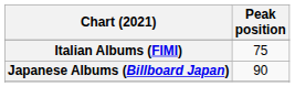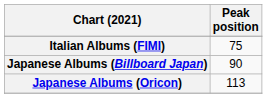 <table class="wikitable sortable plainrowheaders" style="text-align:center">
 <tr>
 <th scope="col">Chart (2021)</th>
 <th scope="col">Peak<br>position</th>
 </tr>
 <tr>
 </tr>
 <tr>
 </tr>
 <tr>
 </tr>
 <tr>
 </tr>
 <tr>
 </tr>
 <tr>
 </tr>
 <tr>
 </tr>
 <tr>
 <th scope="row">Italian Albums (<a href='#'>FIMI</a>)</th>
 <td>75</td>
 </tr>
 <tr>
 <th scope="row">Japanese Albums (<em><a href='#'>Billboard Japan</a></em>)</th>
 <td>90</td>
 </tr>
 <tr>
+<th scope="row"><a href='#'>Japanese Albums</a> (<a href='#'>Oricon</a>)</th>
+<td>113</td>
+</tr>
+<tr>
 </tr>
 <tr>
 </tr>
 <tr>
 </tr>
 <tr>
 </tr>
 <tr>
 </tr>
 <tr>
 </tr>
 <tr>
 </tr>
 <tr>
 </tr>
 </table>
